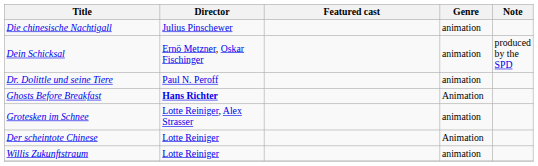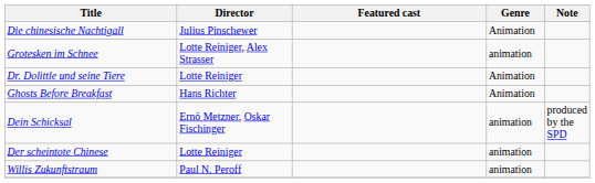 <table class="wikitable">
 <tr>
 <th style="width:30%;">Title</th>
 <th style="width:20%;">Director</th>
 <th style="width:34%;">Featured cast</th>
 <th style="width:10%;">Genre</th>
 <th style="width:10%;">Note</th>
 </tr>
 <tr>
 <td><em><a href='#'>Die chinesische Nachtigall </a></em></td>
 <td><a href='#'>Julius Pinschewer</a></td>
 <td></td>
-<td>animation</td>
-<td></td>
-</tr>
-<tr>
-<td><em><a href='#'>Dein Schicksal</a></em></td>
-<td><a href='#'>Ernö Metzner</a>, <a href='#'>Oskar Fischinger</a></td>
-<td></td>
-<td>animation</td>
-<td>produced by the <a href='#'>SPD</a></td>
-</tr>
-<tr>
-<td><em><a href='#'>Dr. Dolittle und seine Tiere</a></em></td>
-<td><a href='#'>Paul N. Peroff</a></td>
-<td></td>
-<td>animation</td>
-<td></td>
-</tr>
-<tr>
-<td><em><a href='#'>Ghosts Before Breakfast</a></em></td>
-<td><strong><a href='#'>Hans Richter</a></strong></td>
-<td></td>
 <td>Animation</td>
 <td></td>
 </tr>
 <tr>
 <td><em><a href='#'>Grotesken im Schnee </a></em></td>
 <td><a href='#'>Lotte Reiniger</a>, <a href='#'>Alex Strasser</a></td>
 <td></td>
 <td>animation</td>
 <td></td>
 </tr>
 <tr>
-<td><em><a href='#'>Der scheintote Chinese</a></em></td>
+<td><em><a href='#'>Dr. Dolittle und seine Tiere</a></em></td>
 <td><a href='#'>Lotte Reiniger</a></td>
 <td></td>
 <td>Animation</td>
 <td></td>
 </tr>
 <tr>
+<td><em><a href='#'>Ghosts Before Breakfast</a></em></td>
+<td><a href='#'>Hans Richter</a></td>
+<td></td>
+<td>Animation</td>
+<td></td>
+</tr>
+<tr>
+<td><em><a href='#'>Dein Schicksal</a></em></td>
+<td><a href='#'>Ernö Metzner</a>, <a href='#'>Oskar Fischinger</a></td>
+<td></td>
+<td>animation</td>
+<td>produced by the <a href='#'>SPD</a></td>
+</tr>
+<tr>
+<td><em><a href='#'>Der scheintote Chinese</a></em></td>
+<td><a href='#'>Lotte Reiniger</a></td>
+<td></td>
+<td>animation</td>
+<td></td>
+</tr>
+<tr>
 <td><em><a href='#'>Willis Zukunftstraum</a></em></td>
-<td><a href='#'>Lotte Reiniger</a></td>
+<td><a href='#'>Paul N. Peroff</a></td>
 <td></td>
 <td>animation</td>
 <td></td>
 </tr>
 <tr>
 </tr>
 </table>
